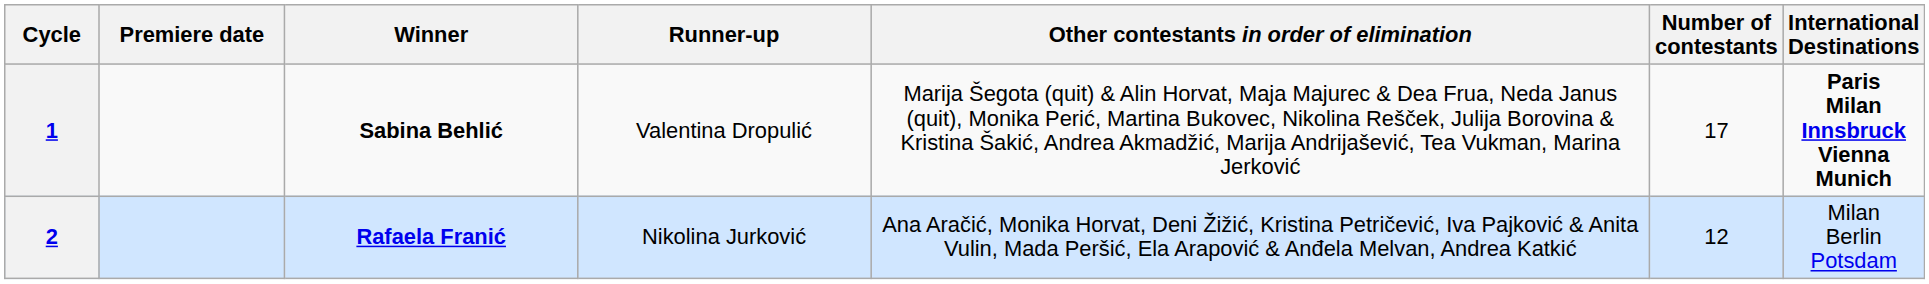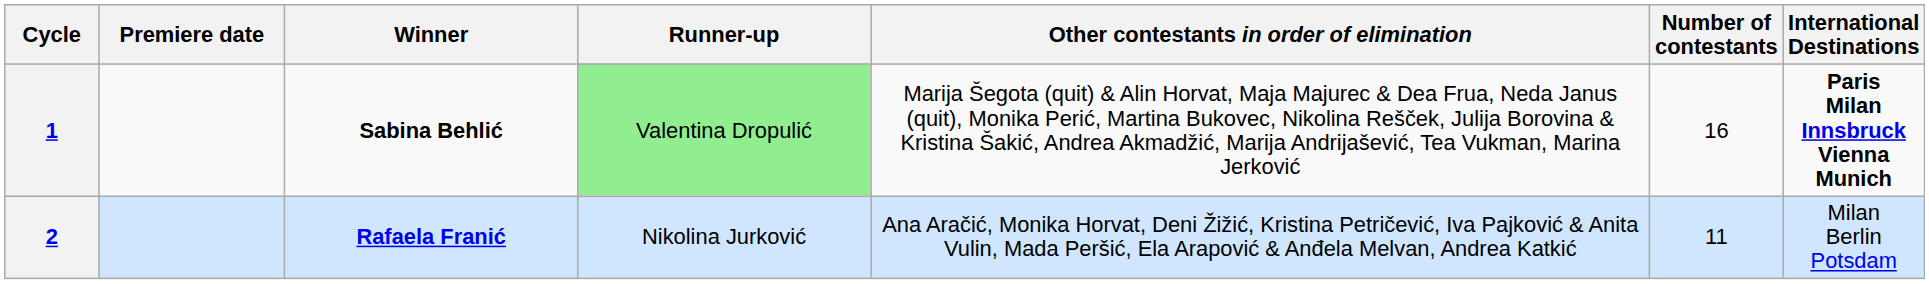 <table class="wikitable" style="font-size:90%; width:100%; text-align: center;">
 <tr>
 <th style="width:5%;">Cycle</th>
 <th style="width:10%;">Premiere date</th>
 <th width=16%>Winner</th>
 <th width=16%>Runner-up</th>
 <th style="width:43%;">Other contestants <em>in order of elimination</em></th>
 <th style="width:3%;">Number of contestants</th>
 <th style="width:8%;">International Destinations</th>
 </tr>
 <tr>
 <th><a href='#'>1</a></th>
 <td></td>
 <td><strong>Sabina Behlić</strong></td>
-<td>Valentina Dropulić</td>
+<td style="background: lightgreen;">Valentina Dropulić</td>
 <td>Marija Šegota (quit) & Alin Horvat, Maja Majurec & Dea Frua, Neda Janus (quit), Monika Perić, Martina Bukovec, Nikolina Rešček, Julija Borovina & Kristina Šakić, Andrea Akmadžić, Marija Andrijašević, Tea Vukman, Marina Jerković</td>
-<td>17</td>
+<td>16</td>
 <td><strong>Paris <br> Milan<br> <a href='#'>Innsbruck</a><br>Vienna <br> Munich</strong></td>
 </tr>
 <tr style="background: #D0E6FF;">
 <th><a href='#'>2</a></th>
 <td></td>
 <td><strong><a href='#'>Rafaela Franić</a></strong></td>
 <td>Nikolina Jurković</td>
 <td>Ana Aračić, Monika Horvat, Deni Žižić, Kristina Petričević, Iva Pajković & Anita Vulin, Mada Peršić, Ela Arapović & Anđela Melvan, Andrea Katkić</td>
-<td>12</td>
+<td>11</td>
 <td>Milan  <br>Berlin<br><a href='#'>Potsdam</a></td>
 </tr>
 </table>
